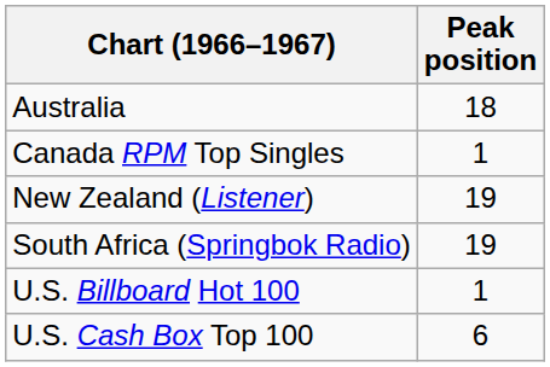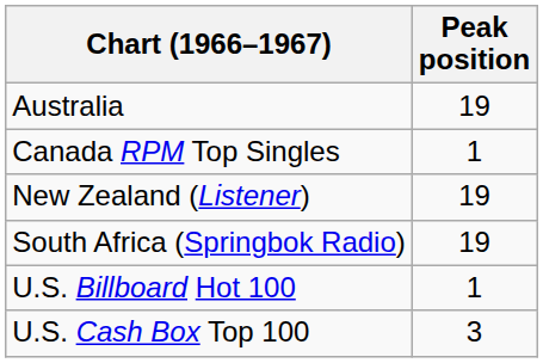 <table class="wikitable sortable">
 <tr>
 <th align="left">Chart (1966–1967)</th>
 <th align="left">Peak<br>position</th>
 </tr>
 <tr>
 <td align="left">Australia</td>
-<td style="text-align:center;">18</td>
+<td style="text-align:center;">19</td>
 </tr>
 <tr>
 <td align="left">Canada <a href='#'><em>RPM</em></a> Top Singles</td>
 <td style="text-align:center;">1</td>
 </tr>
 <tr>
 <td align="left">New Zealand (<em><a href='#'>Listener</a></em>)</td>
 <td style="text-align:center;">19</td>
 </tr>
 <tr>
 <td>South Africa (<a href='#'>Springbok Radio</a>)</td>
 <td align="center">19</td>
 </tr>
 <tr>
 <td align="left">U.S. <em><a href='#'>Billboard</a></em> <a href='#'>Hot 100</a></td>
 <td style="text-align:center;">1</td>
 </tr>
 <tr>
 <td align="left">U.S. <a href='#'><em>Cash Box</em></a> Top 100</td>
-<td style="text-align:center;">6</td>
+<td style="text-align:center;">3</td>
 </tr>
 </table>
